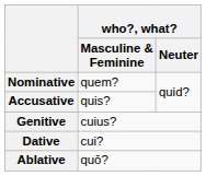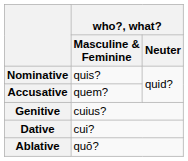 <table class="wikitable">
 <tr>
 <th rowspan="2"></th>
 <th colspan="2"><br>who?, what?</th>
 </tr>
 <tr>
 <th>Masculine &<br>Feminine</th>
 <th>Neuter</th>
 </tr>
 <tr>
 <th>Nominative</th>
-<td>quem?</td>
+<td>quis?</td>
 <td rowspan="2">quid?</td>
 </tr>
 <tr>
 <th>Accusative</th>
-<td>quis?</td>
+<td>quem?</td>
 </tr>
 <tr>
 <th>Genitive</th>
 <td colspan="2">cuius?</td>
 </tr>
 <tr>
 <th>Dative</th>
 <td colspan="2">cui?</td>
 </tr>
 <tr>
 <th>Ablative</th>
 <td colspan="2">quō?</td>
 </tr>
 </table>
